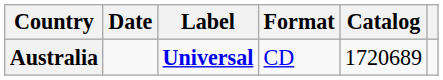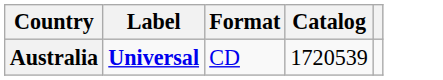 <table class="wikitable plainrowheaders">
 <tr>
 <th scope="col">Country</th>
-<th scope="col">Date</th>
 <th scope="col">Label</th>
 <th scope="col">Format</th>
 <th scope="col">Catalog</th>
 <th scope="col"></th>
 </tr>
 <tr>
 <th scope="row">Australia</th>
-<td></td>
 <td><strong><a href='#'>Universal</a></strong></td>
 <td><a href='#'>CD</a></td>
-<td>1720689</td>
+<td>1720539</td>
 <td></td>
 </tr>
 </table>
